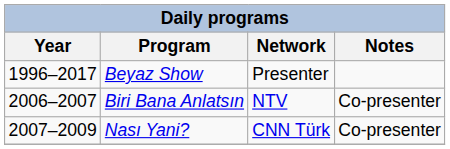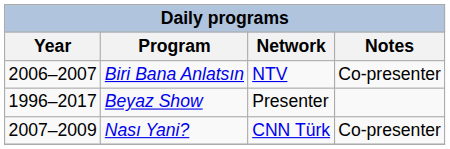 <table class="wikitable">
 <tr>
 <th colspan="4" style="background: LightSteelBlue;">Daily programs</th>
 </tr>
 <tr>
 <th>Year</th>
 <th>Program</th>
 <th>Network</th>
 <th>Notes</th>
 </tr>
 <tr>
+<td>2006–2007</td>
+<td><em><a href='#'>Biri Bana Anlatsın</a></em></td>
+<td><a href='#'>NTV</a></td>
+<td>Co-presenter</td>
+</tr>
+<tr>
 <td>1996–2017</td>
 <td><em><a href='#'>Beyaz Show</a></em></td>
 <td>Presenter</td>
 <td></td>
-</tr>
-<tr>
-<td>2006–2007</td>
-<td><em><a href='#'>Biri Bana Anlatsın</a></em></td>
-<td><a href='#'>NTV</a></td>
-<td>Co-presenter</td>
 </tr>
 <tr>
 <td>2007–2009</td>
 <td><em><a href='#'>Nası Yani?</a></em></td>
 <td><a href='#'>CNN Türk</a></td>
 <td>Co-presenter</td>
 </tr>
 <tr>
 </tr>
 </table>
